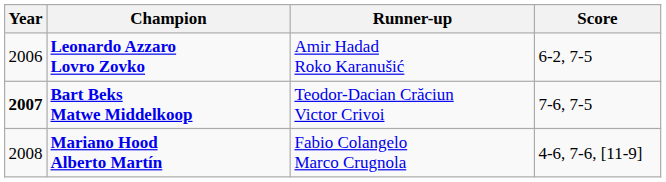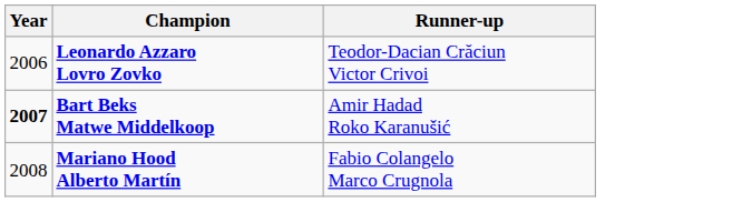 <table class="wikitable" style="font-size:90%">
 <tr>
 <th>Year</th>
 <th width="200">Champion</th>
 <th width="200">Runner-up</th>
-<th width="100">Score</th>
 </tr>
 <tr>
 <td>2006</td>
 <td> <strong><a href='#'>Leonardo Azzaro</a></strong> <br>  <strong><a href='#'>Lovro Zovko</a></strong></td>
-<td> <a href='#'>Amir Hadad</a> <br>  <a href='#'>Roko Karanušić</a></td>
-<td>6-2, 7-5</td>
+<td> <a href='#'>Teodor-Dacian Crăciun</a> <br>  <a href='#'>Victor Crivoi</a></td>
 </tr>
 <tr>
 <td><strong>2007</strong></td>
 <td> <strong><a href='#'>Bart Beks</a></strong> <br>  <strong><a href='#'>Matwe Middelkoop</a></strong></td>
-<td> <a href='#'>Teodor-Dacian Crăciun</a> <br>  <a href='#'>Victor Crivoi</a></td>
-<td>7-6, 7-5</td>
+<td> <a href='#'>Amir Hadad</a> <br>  <a href='#'>Roko Karanušić</a></td>
 </tr>
 <tr>
 <td>2008</td>
 <td> <strong><a href='#'>Mariano Hood</a></strong> <br>  <strong><a href='#'>Alberto Martín</a></strong></td>
 <td> <a href='#'>Fabio Colangelo</a> <br>  <a href='#'>Marco Crugnola</a></td>
-<td>4-6, 7-6, [11-9]</td>
 </tr>
 </table>
